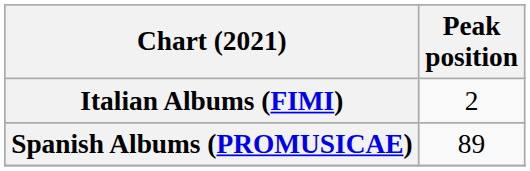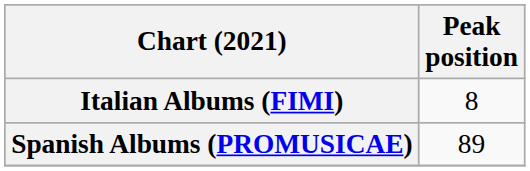 <table class="wikitable sortable plainrowheaders" style="text-align:center">
 <tr>
 <th scope="col">Chart (2021)</th>
 <th scope="col">Peak<br>position</th>
 </tr>
 <tr>
 <th scope="row">Italian Albums (<a href='#'>FIMI</a>)</th>
-<td>2</td>
+<td>8</td>
 </tr>
 <tr>
 <th scope="row">Spanish Albums (<a href='#'>PROMUSICAE</a>)</th>
 <td>89</td>
 </tr>
 <tr>
 </tr>
 </table>
